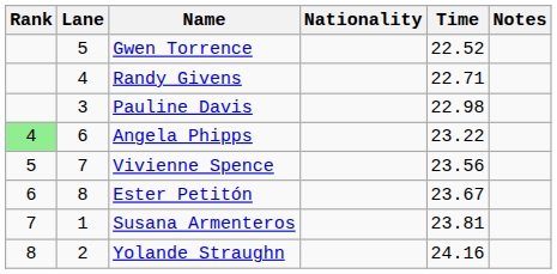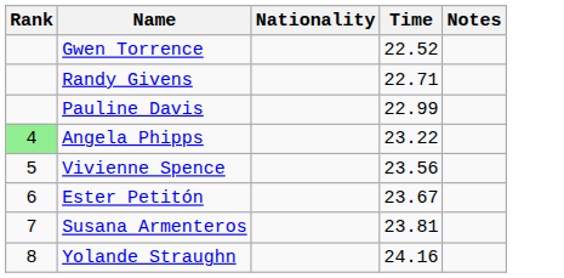 <table class="wikitable sortable" style="text-align:center">
 <tr>
 <th>Rank</th>
-<th>Lane</th>
 <th>Name</th>
 <th>Nationality</th>
 <th>Time</th>
 <th>Notes</th>
 </tr>
 <tr>
 <td></td>
-<td>5</td>
 <td align=left><a href='#'>Gwen Torrence</a></td>
 <td align=left></td>
 <td>22.52</td>
 <td></td>
 </tr>
 <tr>
 <td></td>
-<td>4</td>
 <td align=left><a href='#'>Randy Givens</a></td>
 <td align=left></td>
 <td>22.71</td>
 <td></td>
 </tr>
 <tr>
 <td></td>
-<td>3</td>
 <td align=left><a href='#'>Pauline Davis</a></td>
 <td align=left></td>
-<td>22.98</td>
+<td>22.99</td>
 <td></td>
 </tr>
 <tr>
 <td style="background: lightgreen;">4</td>
-<td>6</td>
 <td align=left><a href='#'>Angela Phipps</a></td>
 <td align=left></td>
 <td>23.22</td>
 <td></td>
 </tr>
 <tr>
 <td>5</td>
-<td>7</td>
 <td align=left><a href='#'>Vivienne Spence</a></td>
 <td align=left></td>
 <td>23.56</td>
 <td></td>
 </tr>
 <tr>
 <td>6</td>
-<td>8</td>
 <td align=left><a href='#'>Ester Petitón</a></td>
 <td align=left></td>
 <td>23.67</td>
 <td></td>
 </tr>
 <tr>
 <td>7</td>
-<td>1</td>
 <td align=left><a href='#'>Susana Armenteros</a></td>
 <td align=left></td>
 <td>23.81</td>
 <td></td>
 </tr>
 <tr>
 <td>8</td>
-<td>2</td>
 <td align=left><a href='#'>Yolande Straughn</a></td>
 <td align=left></td>
 <td>24.16</td>
 <td></td>
 </tr>
 </table>
